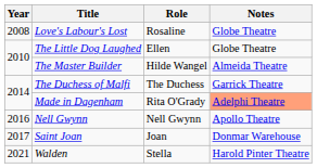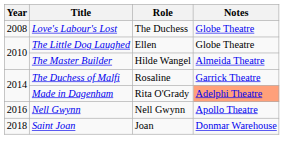 <table class="wikitable">
 <tr>
 <th>Year</th>
 <th>Title</th>
 <th>Role</th>
 <th>Notes</th>
 </tr>
 <tr>
 <td>2008</td>
 <td><em><a href='#'>Love's Labour's Lost</a></em></td>
-<td>Rosaline</td>
+<td>The Duchess</td>
 <td><a href='#'>Globe Theatre</a></td>
 </tr>
 <tr>
 <td rowspan="2">2010</td>
 <td><em><a href='#'>The Little Dog Laughed</a></em></td>
 <td>Ellen</td>
 <td>Globe Theatre</td>
 </tr>
 <tr>
 <td><em><a href='#'>The Master Builder</a></em></td>
 <td>Hilde Wangel</td>
 <td><a href='#'>Almeida Theatre</a></td>
 </tr>
 <tr>
 <td rowspan="2">2014</td>
 <td><em><a href='#'>The Duchess of Malfi</a></em></td>
-<td>The Duchess</td>
+<td>Rosaline</td>
 <td><a href='#'>Garrick Theatre</a></td>
 </tr>
 <tr>
 <td><em><a href='#'>Made in Dagenham</a></em></td>
 <td>Rita O'Grady</td>
 <td style="background: lightsalmon;"><a href='#'>Adelphi Theatre</a></td>
 </tr>
 <tr>
 <td>2016</td>
 <td><em><a href='#'>Nell Gwynn</a></em></td>
 <td>Nell Gwynn</td>
 <td><a href='#'>Apollo Theatre</a></td>
 </tr>
 <tr>
-<td>2017</td>
+<td>2018</td>
 <td><em><a href='#'>Saint Joan</a></em></td>
 <td>Joan</td>
 <td><a href='#'>Donmar Warehouse</a></td>
 </tr>
-<tr>
-<td>2021</td>
-<td><em>Walden</em></td>
-<td>Stella</td>
-<td><a href='#'>Harold Pinter Theatre</a></td>
-</tr>
 </table>
